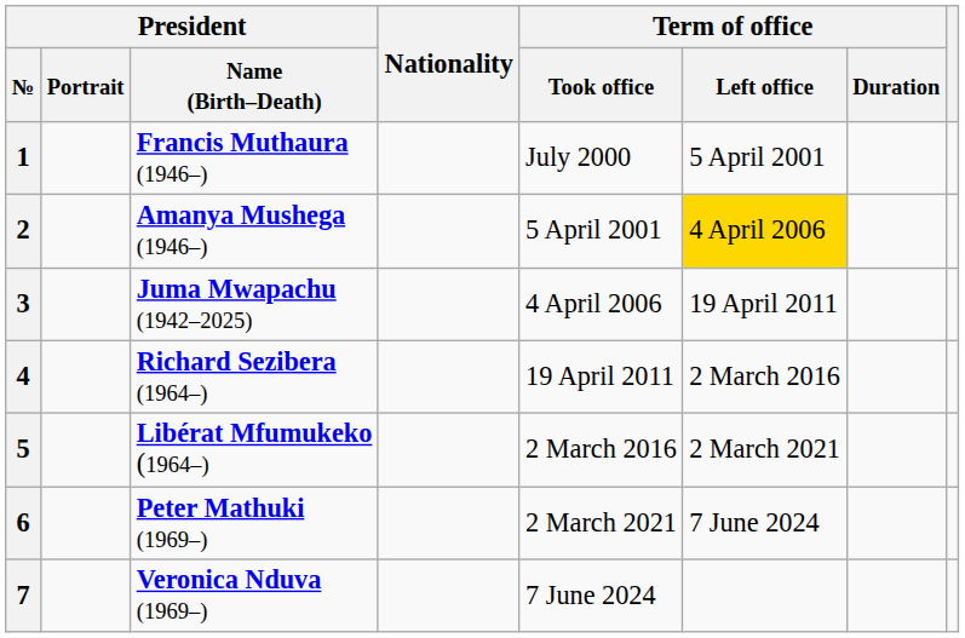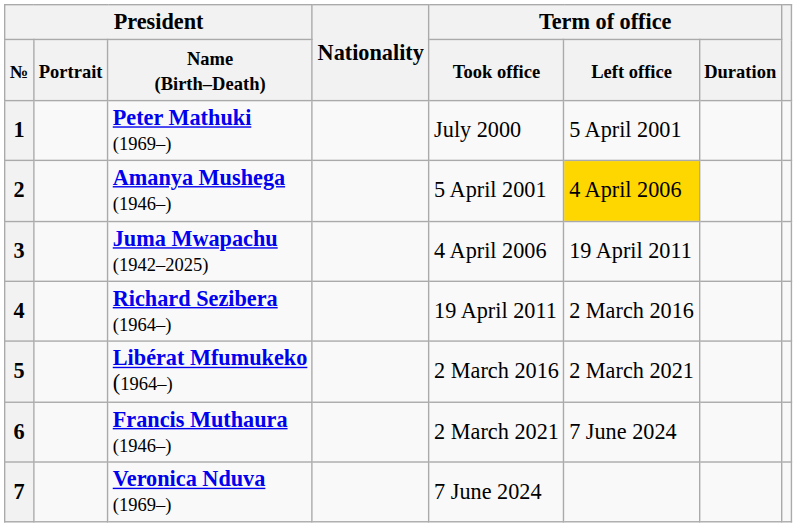 <table class="wikitable">
 <tr>
 <th colspan="3">President</th>
 <th rowspan="2">Nationality</th>
 <th colspan="3">Term of office</th>
 <th rowspan="2"></th>
 </tr>
 <tr>
 <th><small>№</small></th>
 <th><small>Portrait</small></th>
 <th><small>Name</small><br><small>(Birth–Death)</small></th>
 <th><small>Took office</small></th>
 <th><small>Left office</small></th>
 <th><small>Duration</small></th>
 </tr>
 <tr>
 <th>1</th>
 <td></td>
-<td><strong><a href='#'>Francis Muthaura</a></strong><br><small>(1946–)</small></td>
+<td><strong><a href='#'>Peter Mathuki</a></strong><br><small>(1969–)</small></td>
 <td></td>
 <td>July 2000</td>
 <td>5 April 2001</td>
 <td></td>
 <td></td>
 </tr>
 <tr>
 <th>2</th>
 <td></td>
 <td><strong><a href='#'>Amanya Mushega</a></strong><br><small>(1946–)</small></td>
 <td></td>
 <td>5 April 2001</td>
 <td style="background: gold;">4 April 2006</td>
 <td></td>
 <td></td>
 </tr>
 <tr>
 <th>3</th>
 <td></td>
 <td><strong><a href='#'>Juma Mwapachu</a></strong><br><small>(1942–2025)</small></td>
 <td></td>
 <td>4 April 2006</td>
 <td>19 April 2011</td>
 <td></td>
 <td></td>
 </tr>
 <tr>
 <th>4</th>
 <td></td>
 <td><strong><a href='#'>Richard Sezibera</a></strong><br><small>(1964–)</small></td>
 <td></td>
 <td>19 April 2011</td>
 <td>2 March 2016</td>
 <td></td>
 <td></td>
 </tr>
 <tr>
 <th>5</th>
 <td></td>
 <td><strong><a href='#'>Libérat Mfumukeko</a></strong><br>(<small>1964–)</small></td>
 <td></td>
 <td>2 March 2016</td>
 <td>2 March 2021</td>
 <td></td>
 <td></td>
 </tr>
 <tr>
 <th>6</th>
 <td></td>
-<td><strong><a href='#'>Peter Mathuki</a></strong><br><small>(1969–)</small></td>
+<td><strong><a href='#'>Francis Muthaura</a></strong><br><small>(1946–)</small></td>
 <td></td>
 <td>2 March 2021</td>
 <td>7 June 2024</td>
 <td></td>
 <td></td>
 </tr>
 <tr>
 <th>7</th>
 <td></td>
 <td><strong><a href='#'>Veronica Nduva</a></strong><br><small>(1969–)</small></td>
 <td></td>
 <td>7 June 2024</td>
 <td></td>
 <td></td>
 <td></td>
 </tr>
 </table>
